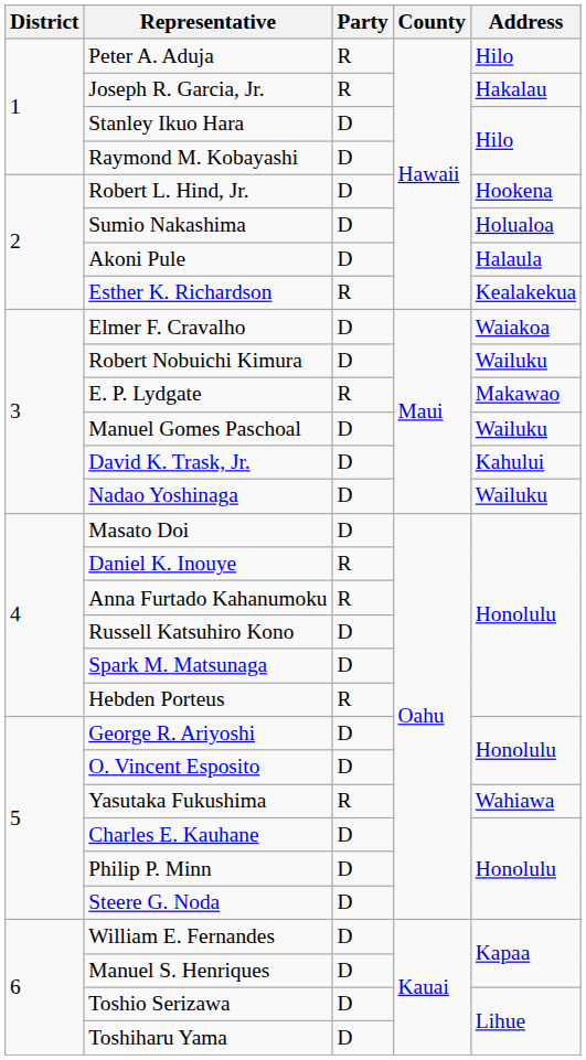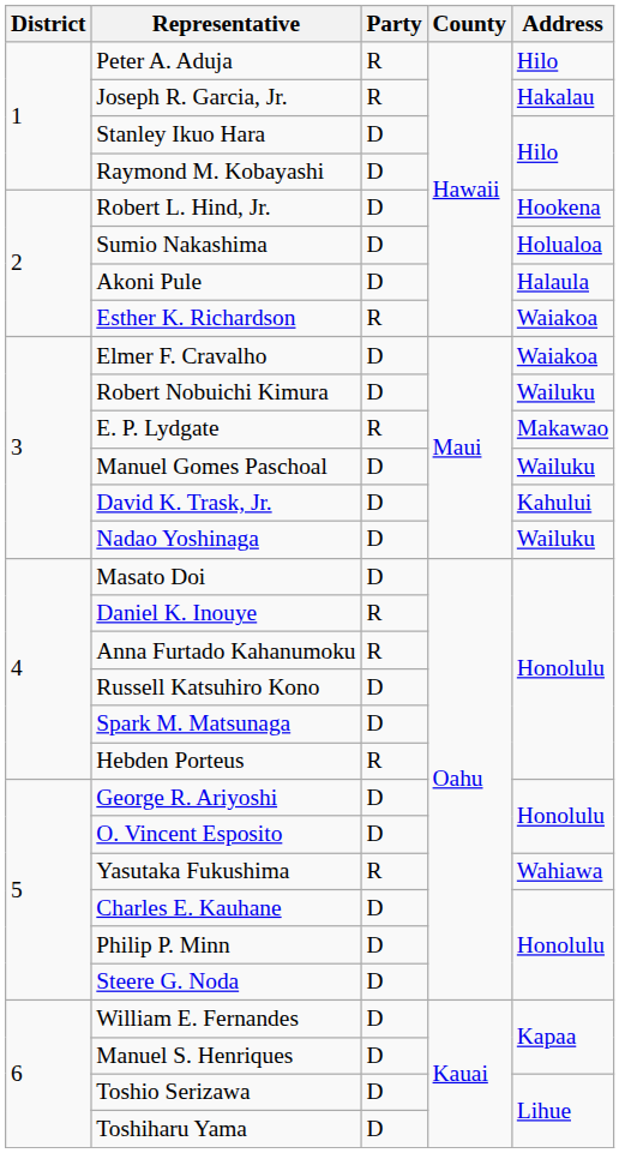 <table class= "sortable wikitable">
 <tr>
 <th>District</th>
 <th>Representative</th>
 <th>Party</th>
 <th>County</th>
 <th>Address</th>
 </tr>
 <tr>
 <td rowspan=4>1</td>
 <td>Peter A. Aduja</td>
 <td>R</td>
 <td rowspan=8><a href='#'>Hawaii</a></td>
 <td><a href='#'>Hilo</a></td>
 </tr>
 <tr>
 <td>Joseph R. Garcia, Jr.</td>
 <td>R</td>
 <td><a href='#'>Hakalau</a></td>
 </tr>
 <tr>
 <td>Stanley Ikuo Hara</td>
 <td>D</td>
 <td rowspan=2><a href='#'>Hilo</a></td>
 </tr>
 <tr>
 <td>Raymond M. Kobayashi</td>
 <td>D</td>
 </tr>
 <tr>
 <td rowspan=4>2</td>
 <td>Robert L. Hind, Jr.</td>
 <td>D</td>
 <td><a href='#'>Hookena</a></td>
 </tr>
 <tr>
 <td>Sumio Nakashima</td>
 <td>D</td>
 <td><a href='#'>Holualoa</a></td>
 </tr>
 <tr>
 <td>Akoni Pule</td>
 <td>D</td>
 <td><a href='#'>Halaula</a></td>
 </tr>
 <tr>
 <td><a href='#'>Esther K. Richardson</a></td>
 <td>R</td>
-<td><a href='#'>Kealakekua</a></td>
+<td><a href='#'>Waiakoa</a></td>
 </tr>
 <tr>
 <td rowspan=6>3</td>
 <td>Elmer F. Cravalho</td>
 <td>D</td>
 <td rowspan=6><a href='#'>Maui</a></td>
 <td><a href='#'>Waiakoa</a></td>
 </tr>
 <tr>
 <td>Robert Nobuichi Kimura</td>
 <td>D</td>
 <td><a href='#'>Wailuku</a></td>
 </tr>
 <tr>
 <td>E. P. Lydgate</td>
 <td>R</td>
 <td><a href='#'>Makawao</a></td>
 </tr>
 <tr>
 <td>Manuel Gomes Paschoal</td>
 <td>D</td>
 <td><a href='#'>Wailuku</a></td>
 </tr>
 <tr>
 <td><a href='#'>David K. Trask, Jr.</a></td>
 <td>D</td>
 <td><a href='#'>Kahului</a></td>
 </tr>
 <tr>
 <td><a href='#'>Nadao Yoshinaga</a></td>
 <td>D</td>
 <td><a href='#'>Wailuku</a></td>
 </tr>
 <tr>
 <td rowspan=6>4</td>
 <td>Masato Doi</td>
 <td>D</td>
 <td rowspan=12><a href='#'>Oahu</a></td>
 <td rowspan=6><a href='#'>Honolulu</a></td>
 </tr>
 <tr>
 <td><a href='#'>Daniel K. Inouye</a></td>
 <td>R</td>
 </tr>
 <tr>
 <td>Anna Furtado Kahanumoku</td>
 <td>R</td>
 </tr>
 <tr>
 <td>Russell Katsuhiro Kono</td>
 <td>D</td>
 </tr>
 <tr>
 <td><a href='#'>Spark M. Matsunaga</a></td>
 <td>D</td>
 </tr>
 <tr>
 <td>Hebden Porteus</td>
 <td>R</td>
 </tr>
 <tr>
 <td rowspan=6>5</td>
 <td><a href='#'>George R. Ariyoshi</a></td>
 <td>D</td>
 <td rowspan=2><a href='#'>Honolulu</a></td>
 </tr>
 <tr>
 <td><a href='#'>O. Vincent Esposito</a></td>
 <td>D</td>
 </tr>
 <tr>
 <td>Yasutaka Fukushima</td>
 <td>R</td>
 <td><a href='#'>Wahiawa</a></td>
 </tr>
 <tr>
 <td><a href='#'>Charles E. Kauhane</a></td>
 <td>D</td>
 <td rowspan=3><a href='#'>Honolulu</a></td>
 </tr>
 <tr>
 <td>Philip P. Minn</td>
 <td>D</td>
 </tr>
 <tr>
 <td><a href='#'>Steere G. Noda</a></td>
 <td>D</td>
 </tr>
 <tr>
 <td rowspan=4>6</td>
 <td>William E. Fernandes</td>
 <td>D</td>
 <td rowspan=4><a href='#'>Kauai</a></td>
 <td rowspan=2><a href='#'>Kapaa</a></td>
 </tr>
 <tr>
 <td>Manuel S. Henriques</td>
 <td>D</td>
 </tr>
 <tr>
 <td>Toshio Serizawa</td>
 <td>D</td>
 <td rowspan=2><a href='#'>Lihue</a></td>
 </tr>
 <tr>
 <td>Toshiharu Yama</td>
 <td>D</td>
 </tr>
 <tr>
 </tr>
 </table>
